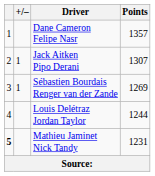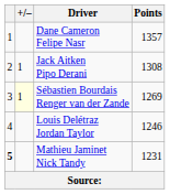 <table class="wikitable" style="font-size: 95%;">
 <tr>
 <th scope="col"></th>
 <th scope="col">+/–</th>
 <th scope="col">Driver</th>
 <th scope="col">Points</th>
 </tr>
 <tr>
 <td align=center>1</td>
 <td align=left></td>
 <td> <a href='#'>Dane Cameron</a><br> <a href='#'>Felipe Nasr</a></td>
 <td align=right>1357</td>
 </tr>
 <tr>
 <td align=center>2</td>
 <td align=left> 1</td>
 <td> <a href='#'>Jack Aitken</a><br> <a href='#'>Pipo Derani</a></td>
-<td align=right>1307</td>
+<td align=right>1308</td>
 </tr>
 <tr>
 <td align=center>3</td>
-<td align=left> 1</td>
+<td align=left style="background: lightyellow;"> 1</td>
 <td> <a href='#'>Sébastien Bourdais</a><br> <a href='#'>Renger van der Zande</a></td>
 <td align=right>1269</td>
 </tr>
 <tr>
 <td align=center>4</td>
 <td align=left></td>
 <td> <a href='#'>Louis Delétraz</a><br> <a href='#'>Jordan Taylor</a></td>
-<td align=right>1244</td>
+<td align=right>1246</td>
 </tr>
 <tr>
 <td align=center><strong>5</strong></td>
 <td align=left></td>
 <td> <a href='#'>Mathieu Jaminet</a><br> <a href='#'>Nick Tandy</a></td>
 <td align=right>1231</td>
 </tr>
 <tr>
 <th colspan=5>Source:</th>
 </tr>
 </table>
